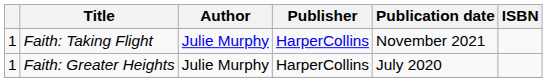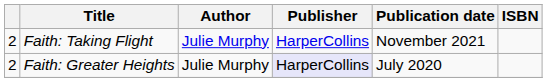 <table class="wikitable">
 <tr>
 <th style="width=1%"></th>
 <th>Title</th>
 <th>Author</th>
 <th>Publisher</th>
 <th>Publication date</th>
 <th>ISBN</th>
 </tr>
 <tr>
-<td>1</td>
+<td>2</td>
 <td><em>Faith: Taking Flight</em></td>
 <td><a href='#'>Julie Murphy</a></td>
 <td><a href='#'>HarperCollins</a></td>
 <td>November 2021</td>
 <td></td>
 </tr>
 <tr>
-<td>1</td>
+<td>2</td>
 <td><em>Faith: Greater Heights</em></td>
 <td>Julie Murphy</td>
-<td>HarperCollins</td>
+<td style="background: lavender;">HarperCollins</td>
 <td>July 2020</td>
 <td></td>
 </tr>
 <tr>
 </tr>
 </table>
